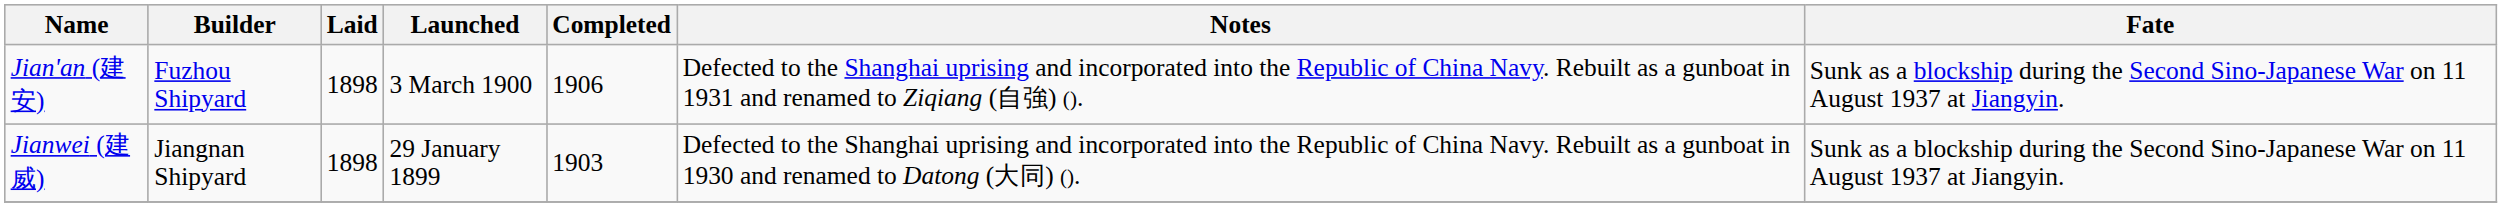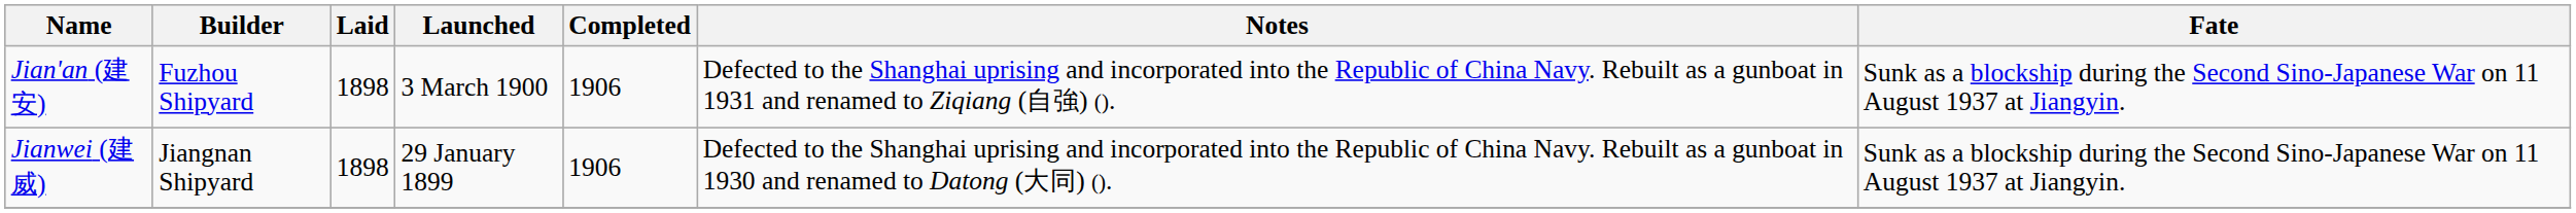 <table class="wikitable">
 <tr>
 <th>Name</th>
 <th>Builder</th>
 <th>Laid</th>
 <th>Launched</th>
 <th>Completed</th>
 <th>Notes</th>
 <th>Fate</th>
 </tr>
 <tr>
 <td><a href='#'><em>Jian'an</em> (建安)</a><br><small></small></td>
 <td><a href='#'>Fuzhou Shipyard</a></td>
 <td>1898</td>
 <td>3 March 1900</td>
 <td>1906</td>
 <td>Defected to the <a href='#'>Shanghai uprising</a> and incorporated into the <a href='#'>Republic of China Navy</a>. Rebuilt as a gunboat in 1931 and renamed to <em>Ziqiang</em> (自強) <small>()</small>.</td>
 <td>Sunk as a <a href='#'>blockship</a> during the <a href='#'>Second Sino-Japanese War</a> on 11 August 1937 at <a href='#'>Jiangyin</a>.</td>
 </tr>
 <tr>
 <td><a href='#'><em>Jianwei</em> (建威)</a><br><small></small></td>
 <td>Jiangnan Shipyard</td>
 <td>1898</td>
 <td>29 January 1899</td>
-<td>1903</td>
+<td>1906</td>
 <td>Defected to the Shanghai uprising and incorporated into the Republic of China Navy. Rebuilt as a gunboat in 1930 and renamed to <em>Datong</em> (大同) <small>()</small>.</td>
 <td>Sunk as a blockship during the Second Sino-Japanese War on 11 August 1937 at Jiangyin.</td>
 </tr>
 <tr>
 </tr>
 </table>
